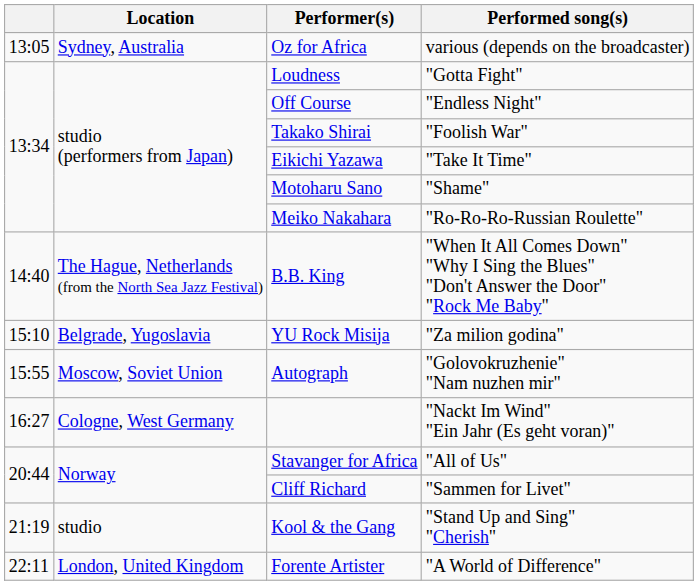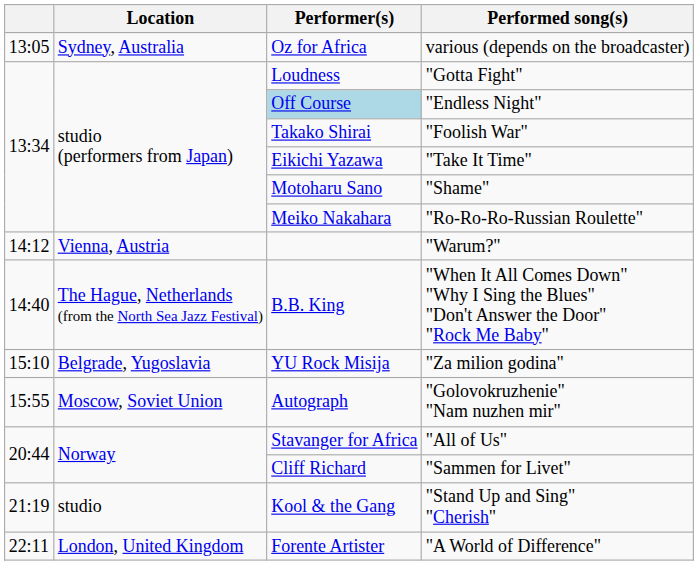 <table class="wikitable">
 <tr>
 <th></th>
 <th>Location</th>
 <th>Performer(s)</th>
 <th>Performed song(s)</th>
 </tr>
 <tr>
 <td>13:05</td>
 <td> <a href='#'>Sydney</a>, <a href='#'>Australia</a></td>
 <td><a href='#'>Oz for Africa</a></td>
 <td>various (depends on the broadcaster)</td>
 </tr>
 <tr>
 <td rowspan=6>13:34</td>
 <td rowspan=6>studio<br> (performers from <a href='#'>Japan</a>)</td>
 <td><a href='#'>Loudness</a></td>
 <td>"Gotta Fight"</td>
 </tr>
 <tr>
-<td><a href='#'>Off Course</a></td>
+<td style="background: lightblue;"><a href='#'>Off Course</a></td>
 <td>"Endless Night"</td>
 </tr>
 <tr>
 <td><a href='#'>Takako Shirai</a></td>
 <td>"Foolish War"</td>
 </tr>
 <tr>
 <td><a href='#'>Eikichi Yazawa</a></td>
 <td>"Take It Time"</td>
 </tr>
 <tr>
 <td><a href='#'>Motoharu Sano</a></td>
 <td>"Shame"</td>
 </tr>
 <tr>
 <td><a href='#'>Meiko Nakahara</a></td>
 <td>"Ro-Ro-Ro-Russian Roulette"</td>
 </tr>
 <tr>
+<td>14:12</td>
+<td> <a href='#'>Vienna</a>, <a href='#'>Austria</a></td>
+<td></td>
+<td>"Warum?"</td>
+</tr>
+<tr>
 <td>14:40</td>
 <td> <a href='#'>The Hague</a>, <a href='#'>Netherlands</a><br><small>(from the <a href='#'>North Sea Jazz Festival</a>)</small></td>
 <td><a href='#'>B.B. King</a></td>
 <td>"When It All Comes Down"<br>"Why I Sing the Blues"<br>"Don't Answer the Door"<br>"<a href='#'>Rock Me Baby</a>"</td>
 </tr>
 <tr>
 <td>15:10</td>
 <td> <a href='#'>Belgrade</a>, <a href='#'>Yugoslavia</a></td>
 <td><a href='#'>YU Rock Misija</a></td>
 <td>"Za milion godina"</td>
 </tr>
 <tr>
 <td>15:55</td>
 <td> <a href='#'>Moscow</a>, <a href='#'>Soviet Union</a></td>
 <td><a href='#'>Autograph</a></td>
 <td>"Golovokruzhenie"<br>"Nam nuzhen mir"</td>
-</tr>
-<tr>
-<td>16:27</td>
-<td> <a href='#'>Cologne</a>, <a href='#'>West Germany</a></td>
-<td></td>
-<td>"Nackt Im Wind"<br>"Ein Jahr (Es geht voran)"</td>
 </tr>
 <tr>
 <td rowspan=2>20:44</td>
 <td rowspan=2> <a href='#'>Norway</a></td>
 <td><a href='#'>Stavanger for Africa</a></td>
 <td>"All of Us"</td>
 </tr>
 <tr>
 <td><a href='#'>Cliff Richard</a></td>
 <td>"Sammen for Livet"</td>
 </tr>
 <tr>
 <td>21:19</td>
 <td>studio</td>
 <td><a href='#'>Kool & the Gang</a></td>
 <td>"Stand Up and Sing"<br>"<a href='#'>Cherish</a>"</td>
 </tr>
 <tr>
 <td>22:11</td>
 <td> <a href='#'>London</a>, <a href='#'>United Kingdom</a></td>
 <td><a href='#'>Forente Artister</a></td>
 <td>"A World of Difference"</td>
 </tr>
 </table>
